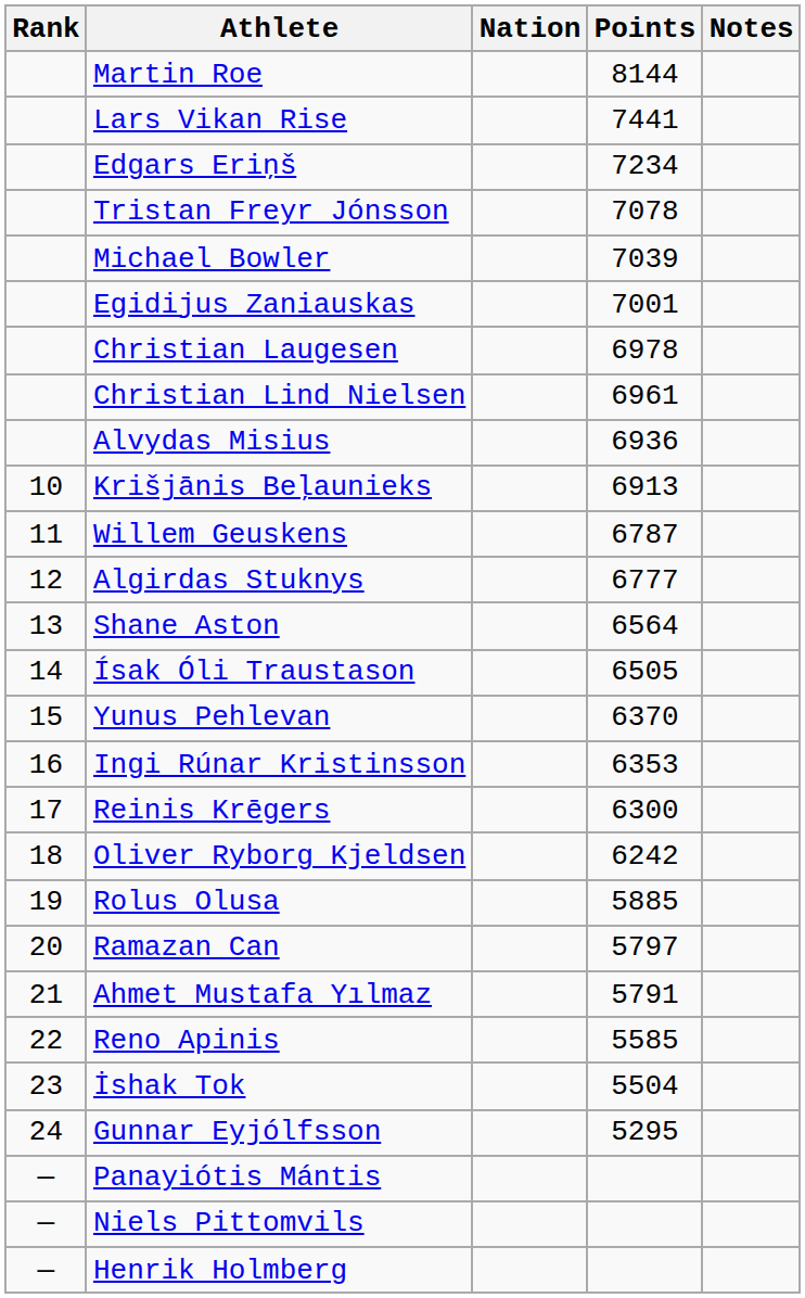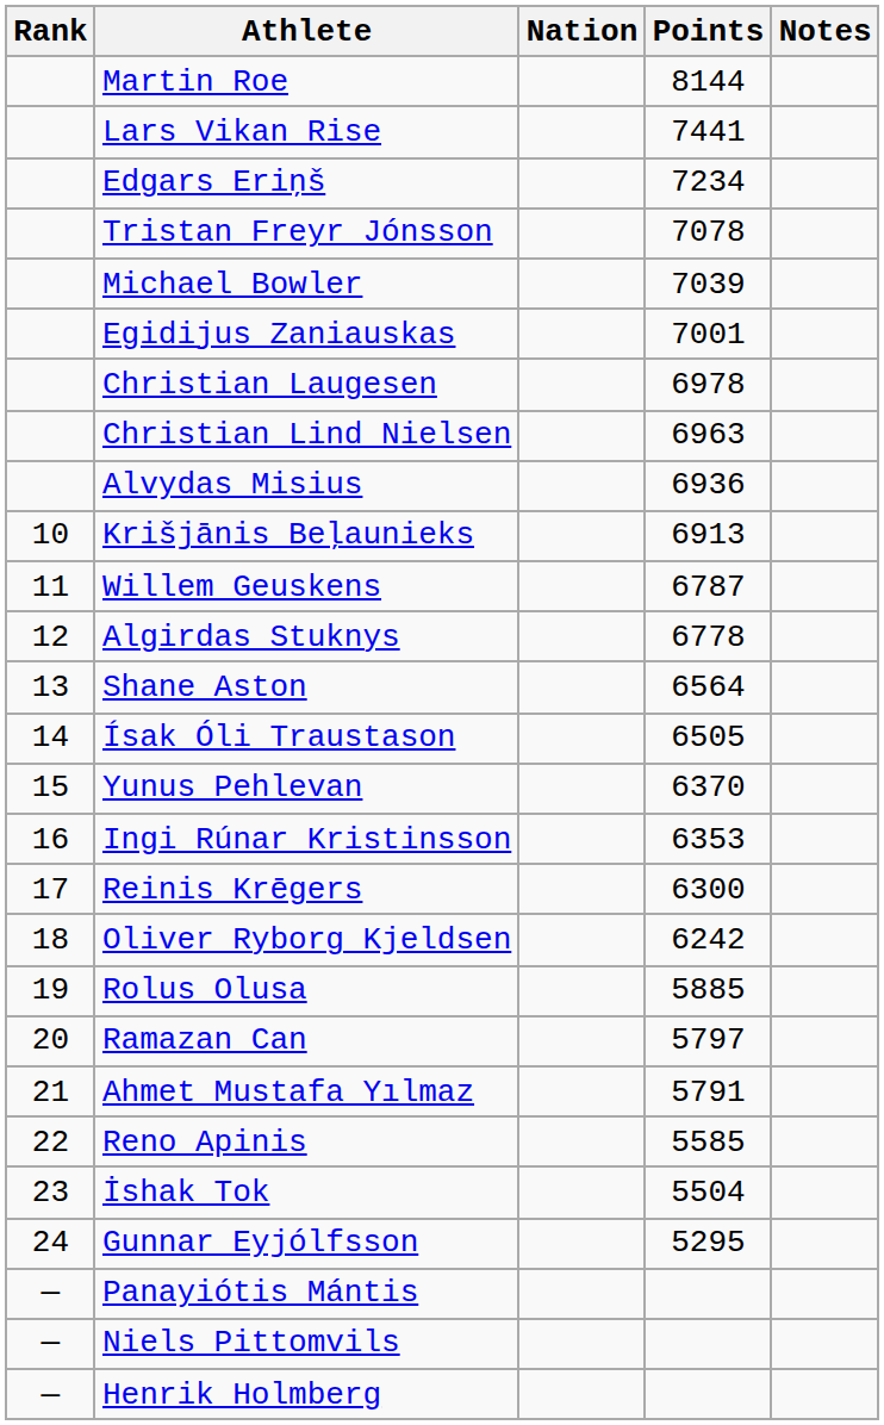 <table class="wikitable sortable" style="text-align:center">
 <tr>
 <th>Rank</th>
 <th>Athlete</th>
 <th>Nation</th>
 <th>Points</th>
 <th>Notes</th>
 </tr>
 <tr>
 <td></td>
 <td align=left><a href='#'>Martin Roe</a></td>
 <td align=left></td>
 <td>8144</td>
 <td></td>
 </tr>
 <tr>
 <td></td>
 <td align=left><a href='#'>Lars Vikan Rise</a></td>
 <td align=left></td>
 <td>7441</td>
 <td></td>
 </tr>
 <tr>
 <td></td>
 <td align=left><a href='#'>Edgars Eriņš</a></td>
 <td align=left></td>
 <td>7234</td>
 <td></td>
 </tr>
 <tr>
 <td></td>
 <td align=left><a href='#'>Tristan Freyr Jónsson</a></td>
 <td align=left></td>
 <td>7078</td>
 <td></td>
 </tr>
 <tr>
 <td></td>
 <td align=left><a href='#'>Michael Bowler</a></td>
 <td align=left></td>
 <td>7039</td>
 <td></td>
 </tr>
 <tr>
 <td></td>
 <td align=left><a href='#'>Egidijus Zaniauskas</a></td>
 <td align=left></td>
 <td>7001</td>
 <td></td>
 </tr>
 <tr>
 <td></td>
 <td align=left><a href='#'>Christian Laugesen</a></td>
 <td align=left></td>
 <td>6978</td>
 <td></td>
 </tr>
 <tr>
 <td></td>
 <td align=left><a href='#'>Christian Lind Nielsen</a></td>
 <td align=left></td>
-<td>6961</td>
+<td>6963</td>
 <td></td>
 </tr>
 <tr>
 <td></td>
 <td align=left><a href='#'>Alvydas Misius</a></td>
 <td align=left></td>
 <td>6936</td>
 <td></td>
 </tr>
 <tr>
 <td>10</td>
 <td align=left><a href='#'>Krišjānis Beļaunieks</a></td>
 <td align=left></td>
 <td>6913</td>
 <td></td>
 </tr>
 <tr>
 <td>11</td>
 <td align=left><a href='#'>Willem Geuskens</a></td>
 <td align=left></td>
 <td>6787</td>
 <td></td>
 </tr>
 <tr>
 <td>12</td>
 <td align=left><a href='#'>Algirdas Stuknys</a></td>
 <td align=left></td>
-<td>6777</td>
+<td>6778</td>
 <td></td>
 </tr>
 <tr>
 <td>13</td>
 <td align=left><a href='#'>Shane Aston</a></td>
 <td align=left></td>
 <td>6564</td>
 <td></td>
 </tr>
 <tr>
 <td>14</td>
 <td align=left><a href='#'>Ísak Óli Traustason</a></td>
 <td align=left></td>
 <td>6505</td>
 <td></td>
 </tr>
 <tr>
 <td>15</td>
 <td align=left><a href='#'>Yunus Pehlevan</a></td>
 <td align=left></td>
 <td>6370</td>
 <td></td>
 </tr>
 <tr>
 <td>16</td>
 <td align=left><a href='#'>Ingi Rúnar Kristinsson</a></td>
 <td align=left></td>
 <td>6353</td>
 <td></td>
 </tr>
 <tr>
 <td>17</td>
 <td align=left><a href='#'>Reinis Krēgers</a></td>
 <td align=left></td>
 <td>6300</td>
 <td></td>
 </tr>
 <tr>
 <td>18</td>
 <td align=left><a href='#'>Oliver Ryborg Kjeldsen</a></td>
 <td align=left></td>
 <td>6242</td>
 <td></td>
 </tr>
 <tr>
 <td>19</td>
 <td align=left><a href='#'>Rolus Olusa</a></td>
 <td align=left></td>
 <td>5885</td>
 <td></td>
 </tr>
 <tr>
 <td>20</td>
 <td align=left><a href='#'>Ramazan Can</a></td>
 <td align=left></td>
 <td>5797</td>
 <td></td>
 </tr>
 <tr>
 <td>21</td>
 <td align=left><a href='#'>Ahmet Mustafa Yılmaz</a></td>
 <td align=left></td>
 <td>5791</td>
 <td></td>
 </tr>
 <tr>
 <td>22</td>
 <td align=left><a href='#'>Reno Apinis</a></td>
 <td align=left></td>
 <td>5585</td>
 <td></td>
 </tr>
 <tr>
 <td>23</td>
 <td align=left><a href='#'>İshak Tok</a></td>
 <td align=left></td>
 <td>5504</td>
 <td></td>
 </tr>
 <tr>
 <td>24</td>
 <td align=left><a href='#'>Gunnar Eyjólfsson</a></td>
 <td align=left></td>
 <td>5295</td>
 <td></td>
 </tr>
 <tr>
 <td>—</td>
 <td align=left><a href='#'>Panayiótis Mántis</a></td>
 <td align=left></td>
 <td></td>
 <td></td>
 </tr>
 <tr>
 <td>—</td>
 <td align=left><a href='#'>Niels Pittomvils</a></td>
 <td align=left></td>
 <td></td>
 <td></td>
 </tr>
 <tr>
 <td>—</td>
 <td align=left><a href='#'>Henrik Holmberg</a></td>
 <td align=left></td>
 <td></td>
 <td></td>
 </tr>
 </table>
